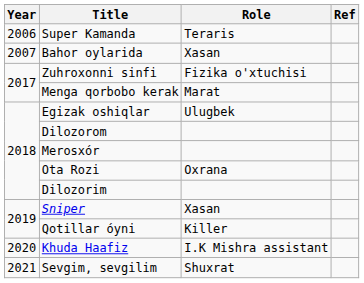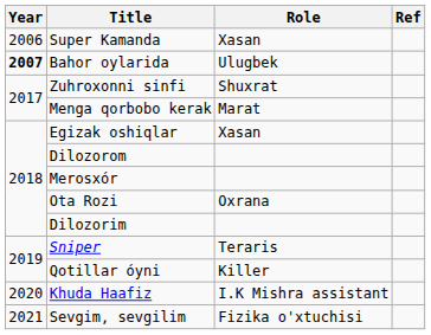 <table class="wikitable sortable">
 <tr>
 <th>Year</th>
 <th>Title</th>
 <th>Role</th>
 <th>Ref</th>
 </tr>
 <tr>
 <td>2006</td>
 <td>Super Kamanda</td>
-<td>Teraris</td>
+<td>Xasan</td>
 <td></td>
 </tr>
 <tr>
-<td>2007</td>
+<td><strong>2007</strong></td>
 <td>Bahor oylarida</td>
-<td>Xasan</td>
+<td>Ulugbek</td>
 <td></td>
 </tr>
 <tr>
 <td rowspan="2">2017</td>
 <td>Zuhroxonni sinfi</td>
-<td>Fizika o'xtuchisi</td>
+<td>Shuxrat</td>
 <td></td>
 </tr>
 <tr>
 <td>Menga qorbobo kerak</td>
 <td>Marat</td>
 <td></td>
 </tr>
 <tr>
 <td rowspan="5">2018</td>
 <td>Egizak oshiqlar</td>
-<td>Ulugbek</td>
+<td>Xasan</td>
 <td></td>
 </tr>
 <tr>
 <td>Dilozorom</td>
 <td></td>
 <td></td>
 </tr>
 <tr>
 <td>Merosxór</td>
 <td></td>
 <td></td>
 </tr>
 <tr>
 <td>Ota Rozi</td>
 <td>Oxrana</td>
 <td></td>
 </tr>
 <tr>
 <td>Dilozorim</td>
 <td></td>
 <td></td>
 </tr>
 <tr>
 <td rowspan="2">2019</td>
 <td><em><a href='#'>Sniper</a></em></td>
-<td>Xasan</td>
+<td>Teraris</td>
 <td></td>
 </tr>
 <tr>
 <td>Qotillar óyni</td>
 <td>Killer</td>
 <td></td>
 </tr>
 <tr>
 <td>2020</td>
 <td><a href='#'>Khuda Haafiz</a></td>
 <td>I.K Mishra assistant</td>
 <td></td>
 </tr>
 <tr>
 <td>2021</td>
 <td>Sevgim, sevgilim</td>
-<td>Shuxrat</td>
+<td>Fizika o'xtuchisi</td>
 <td></td>
 </tr>
 </table>
